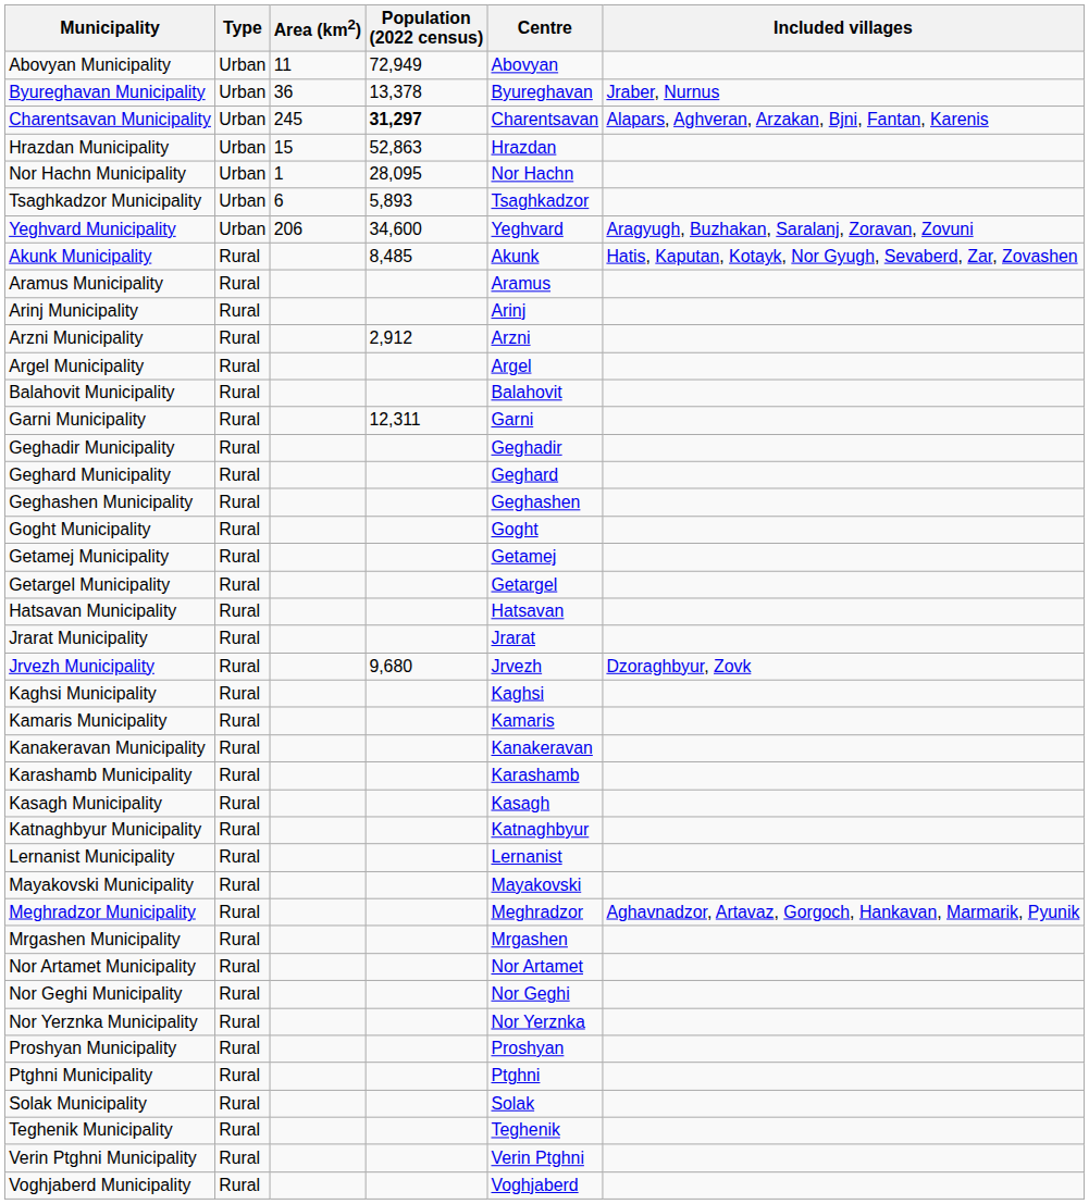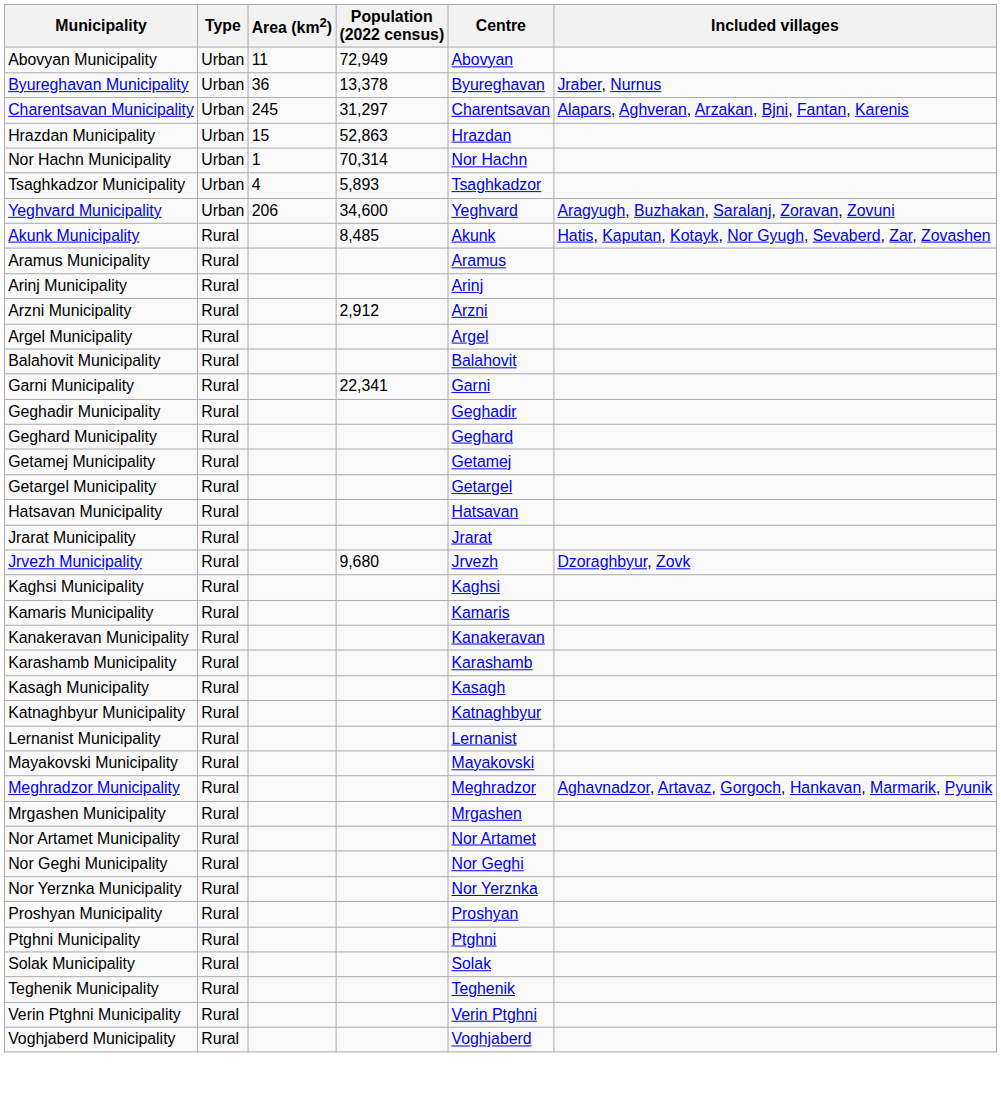 <table class="wikitable sortable">
 <tr>
 <th>Municipality</th>
 <th>Type</th>
 <th>Area (km<sup>2</sup>)</th>
 <th>Population<br>(2022 census)</th>
 <th>Centre</th>
 <th>Included villages</th>
 </tr>
 <tr>
 <td>Abovyan Municipality</td>
 <td>Urban</td>
 <td>11</td>
 <td>72,949</td>
 <td><a href='#'>Abovyan</a></td>
 <td></td>
 </tr>
 <tr>
 <td><a href='#'>Byureghavan Municipality</a></td>
 <td>Urban</td>
 <td>36</td>
 <td>13,378</td>
 <td><a href='#'>Byureghavan</a></td>
 <td><a href='#'>Jraber</a>, <a href='#'>Nurnus</a></td>
 </tr>
 <tr>
 <td><a href='#'>Charentsavan Municipality</a></td>
 <td>Urban</td>
 <td>245</td>
-<td><strong>31,297</strong></td>
+<td>31,297</td>
 <td><a href='#'>Charentsavan</a></td>
 <td><a href='#'>Alapars</a>, <a href='#'>Aghveran</a>, <a href='#'>Arzakan</a>, <a href='#'>Bjni</a>, <a href='#'>Fantan</a>, <a href='#'>Karenis</a></td>
 </tr>
 <tr>
 <td>Hrazdan Municipality</td>
 <td>Urban</td>
 <td>15</td>
 <td>52,863</td>
 <td><a href='#'>Hrazdan</a></td>
 <td></td>
 </tr>
 <tr>
 <td>Nor Hachn Municipality</td>
 <td>Urban</td>
 <td>1</td>
-<td>28,095</td>
+<td>70,314</td>
 <td><a href='#'>Nor Hachn</a></td>
 <td></td>
 </tr>
 <tr>
 <td>Tsaghkadzor Municipality</td>
 <td>Urban</td>
-<td>6</td>
+<td>4</td>
 <td>5,893</td>
 <td><a href='#'>Tsaghkadzor</a></td>
 <td></td>
 </tr>
 <tr>
 <td><a href='#'>Yeghvard Municipality</a></td>
 <td>Urban</td>
 <td>206</td>
 <td>34,600</td>
 <td><a href='#'>Yeghvard</a></td>
 <td><a href='#'>Aragyugh</a>, <a href='#'>Buzhakan</a>, <a href='#'>Saralanj</a>, <a href='#'>Zoravan</a>, <a href='#'>Zovuni</a></td>
 </tr>
 <tr>
 <td><a href='#'>Akunk Municipality</a></td>
 <td>Rural</td>
 <td></td>
 <td>8,485</td>
 <td><a href='#'>Akunk</a></td>
 <td><a href='#'>Hatis</a>, <a href='#'>Kaputan</a>, <a href='#'>Kotayk</a>, <a href='#'>Nor Gyugh</a>, <a href='#'>Sevaberd</a>, <a href='#'>Zar</a>, <a href='#'>Zovashen</a></td>
 </tr>
 <tr>
 <td>Aramus Municipality</td>
 <td>Rural</td>
 <td></td>
 <td></td>
 <td><a href='#'>Aramus</a></td>
 <td></td>
 </tr>
 <tr>
 <td>Arinj Municipality</td>
 <td>Rural</td>
 <td></td>
 <td></td>
 <td><a href='#'>Arinj</a></td>
 <td></td>
 </tr>
 <tr>
 <td>Arzni Municipality</td>
 <td>Rural</td>
 <td></td>
 <td>2,912</td>
 <td><a href='#'>Arzni</a></td>
 <td></td>
 </tr>
 <tr>
 <td>Argel Municipality</td>
 <td>Rural</td>
 <td></td>
 <td></td>
 <td><a href='#'>Argel</a></td>
 <td></td>
 </tr>
 <tr>
 <td>Balahovit Municipality</td>
 <td>Rural</td>
 <td></td>
 <td></td>
 <td><a href='#'>Balahovit</a></td>
 <td></td>
 </tr>
 <tr>
 <td>Garni Municipality</td>
 <td>Rural</td>
 <td></td>
-<td>12,311</td>
+<td>22,341</td>
 <td><a href='#'>Garni</a></td>
 <td></td>
 </tr>
 <tr>
 <td>Geghadir Municipality</td>
 <td>Rural</td>
 <td></td>
 <td></td>
 <td><a href='#'>Geghadir</a></td>
 <td></td>
 </tr>
 <tr>
 <td>Geghard Municipality</td>
 <td>Rural</td>
 <td></td>
 <td></td>
 <td><a href='#'>Geghard</a></td>
-<td></td>
-</tr>
-<tr>
-<td>Geghashen Municipality</td>
-<td>Rural</td>
-<td></td>
-<td></td>
-<td><a href='#'>Geghashen</a></td>
-<td></td>
-</tr>
-<tr>
-<td>Goght Municipality</td>
-<td>Rural</td>
-<td></td>
-<td></td>
-<td><a href='#'>Goght</a></td>
 <td></td>
 </tr>
 <tr>
 <td>Getamej Municipality</td>
 <td>Rural</td>
 <td></td>
 <td></td>
 <td><a href='#'>Getamej</a></td>
 <td></td>
 </tr>
 <tr>
 <td>Getargel Municipality</td>
 <td>Rural</td>
 <td></td>
 <td></td>
 <td><a href='#'>Getargel</a></td>
 <td></td>
 </tr>
 <tr>
 <td>Hatsavan Municipality</td>
 <td>Rural</td>
 <td></td>
 <td></td>
 <td><a href='#'>Hatsavan</a></td>
 <td></td>
 </tr>
 <tr>
 <td>Jrarat Municipality</td>
 <td>Rural</td>
 <td></td>
 <td></td>
 <td><a href='#'>Jrarat</a></td>
 <td></td>
 </tr>
 <tr>
 <td><a href='#'>Jrvezh Municipality</a></td>
 <td>Rural</td>
 <td></td>
 <td>9,680</td>
 <td><a href='#'>Jrvezh</a></td>
 <td><a href='#'>Dzoraghbyur</a>, <a href='#'>Zovk</a></td>
 </tr>
 <tr>
 <td>Kaghsi Municipality</td>
 <td>Rural</td>
 <td></td>
 <td></td>
 <td><a href='#'>Kaghsi</a></td>
 <td></td>
 </tr>
 <tr>
 <td>Kamaris Municipality</td>
 <td>Rural</td>
 <td></td>
 <td></td>
 <td><a href='#'>Kamaris</a></td>
 <td></td>
 </tr>
 <tr>
 <td>Kanakeravan Municipality</td>
 <td>Rural</td>
 <td></td>
 <td></td>
 <td><a href='#'>Kanakeravan</a></td>
 <td></td>
 </tr>
 <tr>
 <td>Karashamb Municipality</td>
 <td>Rural</td>
 <td></td>
 <td></td>
 <td><a href='#'>Karashamb</a></td>
 <td></td>
 </tr>
 <tr>
 <td>Kasagh Municipality</td>
 <td>Rural</td>
 <td></td>
 <td></td>
 <td><a href='#'>Kasagh</a></td>
 <td></td>
 </tr>
 <tr>
 <td>Katnaghbyur Municipality</td>
 <td>Rural</td>
 <td></td>
 <td></td>
 <td><a href='#'>Katnaghbyur</a></td>
 <td></td>
 </tr>
 <tr>
 <td>Lernanist Municipality</td>
 <td>Rural</td>
 <td></td>
 <td></td>
 <td><a href='#'>Lernanist</a></td>
 <td></td>
 </tr>
 <tr>
 <td>Mayakovski Municipality</td>
 <td>Rural</td>
 <td></td>
 <td></td>
 <td><a href='#'>Mayakovski</a></td>
 <td></td>
 </tr>
 <tr>
 <td><a href='#'>Meghradzor Municipality</a></td>
 <td>Rural</td>
 <td></td>
 <td></td>
 <td><a href='#'>Meghradzor</a></td>
 <td><a href='#'>Aghavnadzor</a>, <a href='#'>Artavaz</a>, <a href='#'>Gorgoch</a>, <a href='#'>Hankavan</a>, <a href='#'>Marmarik</a>, <a href='#'>Pyunik</a></td>
 </tr>
 <tr>
 <td>Mrgashen Municipality</td>
 <td>Rural</td>
 <td></td>
 <td></td>
 <td><a href='#'>Mrgashen</a></td>
 <td></td>
 </tr>
 <tr>
 <td>Nor Artamet Municipality</td>
 <td>Rural</td>
 <td></td>
 <td></td>
 <td><a href='#'>Nor Artamet</a></td>
 <td></td>
 </tr>
 <tr>
 <td>Nor Geghi Municipality</td>
 <td>Rural</td>
 <td></td>
 <td></td>
 <td><a href='#'>Nor Geghi</a></td>
 <td></td>
 </tr>
 <tr>
 <td>Nor Yerznka Municipality</td>
 <td>Rural</td>
 <td></td>
 <td></td>
 <td><a href='#'>Nor Yerznka</a></td>
 <td></td>
 </tr>
 <tr>
 <td>Proshyan Municipality</td>
 <td>Rural</td>
 <td></td>
 <td></td>
 <td><a href='#'>Proshyan</a></td>
 <td></td>
 </tr>
 <tr>
 <td>Ptghni Municipality</td>
 <td>Rural</td>
 <td></td>
 <td></td>
 <td><a href='#'>Ptghni</a></td>
 <td></td>
 </tr>
 <tr>
 <td>Solak Municipality</td>
 <td>Rural</td>
 <td></td>
 <td></td>
 <td><a href='#'>Solak</a></td>
 <td></td>
 </tr>
 <tr>
 <td>Teghenik Municipality</td>
 <td>Rural</td>
 <td></td>
 <td></td>
 <td><a href='#'>Teghenik</a></td>
 <td></td>
 </tr>
 <tr>
 <td>Verin Ptghni Municipality</td>
 <td>Rural</td>
 <td></td>
 <td></td>
 <td><a href='#'>Verin Ptghni</a></td>
 <td></td>
 </tr>
 <tr>
 <td>Voghjaberd Municipality</td>
 <td>Rural</td>
 <td></td>
 <td></td>
 <td><a href='#'>Voghjaberd</a></td>
 <td></td>
 </tr>
 </table>
